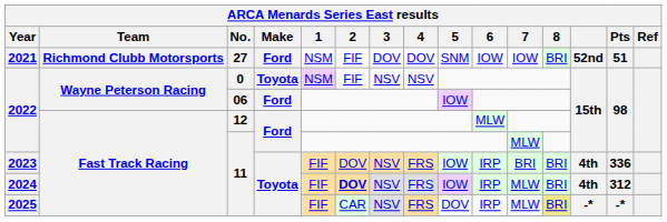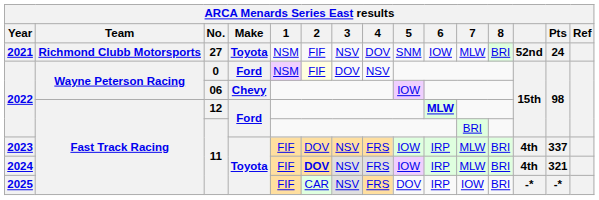 <table class="wikitable" style="text-align:center; font-size:75%">
 <tr>
 <th colspan="15"><a href='#'>ARCA Menards Series East</a> results</th>
 </tr>
 <tr>
 <th>Year</th>
 <th>Team</th>
 <th>No.</th>
 <th>Make</th>
 <th>1</th>
 <th>2</th>
 <th>3</th>
 <th>4</th>
 <th>5</th>
 <th>6</th>
 <th>7</th>
 <th>8</th>
 <th></th>
 <th>Pts</th>
 <th>Ref</th>
 </tr>
 <tr>
 <th><a href='#'>2021</a></th>
 <th><a href='#'>Richmond Clubb Motorsports</a></th>
 <th>27</th>
-<th><a href='#'>Ford</a></th>
+<th><a href='#'>Toyota</a></th>
 <td><a href='#'>NSM</a></td>
 <td><a href='#'>FIF</a></td>
-<td><a href='#'>DOV</a></td>
+<td><a href='#'>NSV</a></td>
 <td><a href='#'>DOV</a></td>
 <td><a href='#'>SNM</a></td>
 <td><a href='#'>IOW</a></td>
-<td><a href='#'>IOW</a></td>
+<td><a href='#'>MLW</a></td>
 <td style="background:#DFFFDF;"><a href='#'>BRI</a><br></td>
 <th>52nd</th>
-<th>51</th>
+<th>24</th>
 <th></th>
 </tr>
 <tr>
 <th rowspan=4><a href='#'>2022</a></th>
 <th rowspan=2><a href='#'>Wayne Peterson Racing</a></th>
 <th>0</th>
-<th><a href='#'>Toyota</a></th>
+<th><a href='#'>Ford</a></th>
 <td style="background:#EFCFFF;"><a href='#'>NSM</a><br></td>
-<td><a href='#'>FIF</a></td>
-<td><a href='#'>NSV</a></td>
+<td style="background: lightyellow;"><a href='#'>FIF</a></td>
+<td><a href='#'>DOV</a></td>
 <td><a href='#'>NSV</a></td>
 <td colspan=4></td>
 <th rowspan=4>15th</th>
 <th rowspan=4>98</th>
 <th rowspan=4></th>
 </tr>
 <tr>
 <th>06</th>
-<th><a href='#'>Ford</a></th>
+<th><a href='#'>Chevy</a></th>
 <td colspan=4></td>
 <td style="background:#EFCFFF;"><a href='#'>IOW</a><br></td>
 <td colspan=3></td>
 </tr>
 <tr>
 <th rowspan="6"><a href='#'>Fast Track Racing</a></th>
 <th>12</th>
 <th rowspan=2><a href='#'>Ford</a></th>
 <td colspan=5></td>
-<td style="background:#DFFFDF;"><a href='#'>MLW</a><br></td>
+<td style="background:#DFFFDF;"><strong><a href='#'>MLW</a><br></strong></td>
 <td colspan=2></td>
 </tr>
 <tr>
 <th rowspan="4">11</th>
 <td colspan=6></td>
-<td style="background:#DFFFDF;"><a href='#'>MLW</a><br></td>
+<td style="background:#DFFFDF;"><a href='#'>BRI</a><br></td>
 <td></td>
 </tr>
 <tr>
 <th><a href='#'>2023</a></th>
 <th rowspan="3"><a href='#'>Toyota</a></th>
 <td style="background:#FFDF9F;"><a href='#'>FIF</a><br></td>
 <td style="background:#FFDF9F;"><a href='#'>DOV</a><br></td>
 <td style="background:#FFDF9F;"><a href='#'>NSV</a><br></td>
 <td style="background:#FFDF9F;"><a href='#'>FRS</a><br></td>
 <td style="background:#DFFFDF;"><a href='#'>IOW</a><br></td>
 <td style="background:#DFFFDF;"><a href='#'>IRP</a><br></td>
-<td style="background:#DFFFDF;"><a href='#'>BRI</a><br></td>
+<td style="background:#DFFFDF;"><a href='#'>MLW</a><br></td>
 <td style="background:#DFFFDF;"><a href='#'>BRI</a><br></td>
 <th>4th</th>
-<th>336</th>
+<th>337</th>
 <th></th>
 </tr>
 <tr>
 <th><a href='#'>2024</a></th>
 <td style="background:#FFDF9F;"><a href='#'>FIF</a><br></td>
 <td style="background:#FFDF9F;"><strong><a href='#'>DOV</a><br></strong></td>
 <td style="background:#DFDFDF;"><a href='#'>NSV</a><br></td>
 <td style="background:#DFDFDF;"><a href='#'>FRS</a><br></td>
 <td style="background:#EFCFFF;"><a href='#'>IOW</a><br></td>
 <td style="background:#DFFFDF;"><a href='#'>IRP</a><br></td>
 <td style="background:#DFFFDF;"><a href='#'>MLW</a><br></td>
 <td style="background:#DFFFDF;"><a href='#'>BRI</a><br></td>
 <th>4th</th>
-<th>312</th>
+<th>321</th>
 <th></th>
 </tr>
 <tr>
 <th><a href='#'>2025</a></th>
 <td style="background:#FFDF9F;"><a href='#'>FIF</a><br></td>
 <td style="background:#DFFFDF;"><a href='#'>CAR</a><br></td>
 <td style="background:#DFDFDF;"><a href='#'>NSV</a><br></td>
 <td style="background:#FFDF9F;"><a href='#'>FRS</a><br></td>
 <td><a href='#'>DOV</a></td>
 <td><a href='#'>IRP</a></td>
-<td><a href='#'>MLW</a></td>
-<td style="background: khaki;"><a href='#'>BRI</a></td>
+<td><a href='#'>IOW</a></td>
+<td><a href='#'>BRI</a></td>
 <th>-*</th>
 <th>-*</th>
 <th></th>
 </tr>
 </table>
